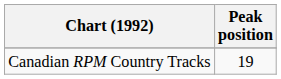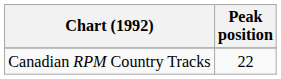 <table class="wikitable sortable">
 <tr>
 <th align="left">Chart (1992)</th>
 <th align="center">Peak<br>position</th>
 </tr>
 <tr tub>
 </tr>
 <tr>
 <td align="left">Canadian <em>RPM</em> Country Tracks</td>
-<td align="center">19</td>
+<td align="center">22</td>
 </tr>
 </table>
